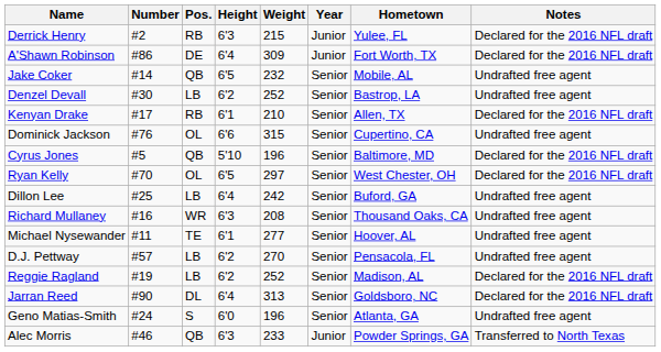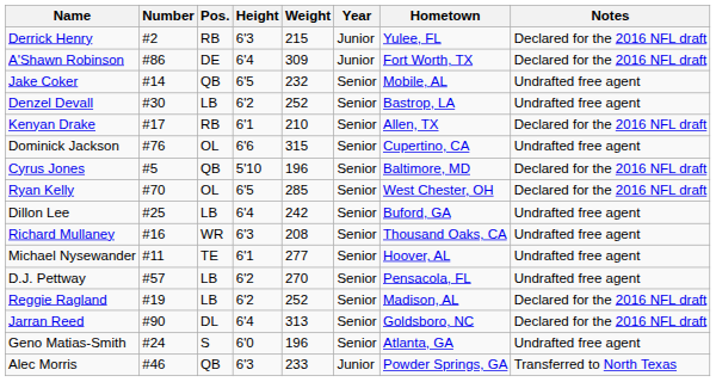 <table class="wikitable sortable">
 <tr>
 <th>Name</th>
 <th>Number</th>
 <th>Pos.</th>
 <th>Height</th>
 <th>Weight</th>
 <th>Year</th>
 <th>Hometown</th>
 <th class="unsortable">Notes</th>
 </tr>
 <tr>
 <td><a href='#'>Derrick Henry</a></td>
 <td>#2</td>
 <td>RB</td>
 <td>6'3</td>
 <td>215</td>
 <td>Junior</td>
 <td><a href='#'>Yulee, FL</a></td>
 <td>Declared for the <a href='#'>2016 NFL draft</a></td>
 </tr>
 <tr>
 <td><a href='#'>A'Shawn Robinson</a></td>
 <td>#86</td>
 <td>DE</td>
 <td>6'4</td>
 <td>309</td>
 <td>Junior</td>
 <td><a href='#'>Fort Worth, TX</a></td>
 <td>Declared for the <a href='#'>2016 NFL draft</a></td>
 </tr>
 <tr>
 <td><a href='#'>Jake Coker</a></td>
 <td>#14</td>
 <td>QB</td>
 <td>6'5</td>
 <td>232</td>
 <td>Senior</td>
 <td><a href='#'>Mobile, AL</a></td>
 <td>Undrafted free agent</td>
 </tr>
 <tr>
 <td><a href='#'>Denzel Devall</a></td>
 <td>#30</td>
 <td>LB</td>
 <td>6'2</td>
 <td>252</td>
 <td>Senior</td>
 <td><a href='#'>Bastrop, LA</a></td>
 <td>Undrafted free agent</td>
 </tr>
 <tr>
 <td><a href='#'>Kenyan Drake</a></td>
 <td>#17</td>
 <td>RB</td>
 <td>6'1</td>
 <td>210</td>
 <td>Senior</td>
 <td><a href='#'>Allen, TX</a></td>
 <td>Declared for the <a href='#'>2016 NFL draft</a></td>
 </tr>
 <tr>
 <td>Dominick Jackson</td>
 <td>#76</td>
 <td>OL</td>
 <td>6'6</td>
 <td>315</td>
 <td>Senior</td>
 <td><a href='#'>Cupertino, CA</a></td>
 <td>Undrafted free agent</td>
 </tr>
 <tr>
 <td><a href='#'>Cyrus Jones</a></td>
 <td>#5</td>
 <td>QB</td>
 <td>5'10</td>
 <td>196</td>
 <td>Senior</td>
 <td><a href='#'>Baltimore, MD</a></td>
 <td>Declared for the <a href='#'>2016 NFL draft</a></td>
 </tr>
 <tr>
 <td><a href='#'>Ryan Kelly</a></td>
 <td>#70</td>
 <td>OL</td>
 <td>6'5</td>
-<td>297</td>
+<td>285</td>
 <td>Senior</td>
 <td><a href='#'>West Chester, OH</a></td>
 <td>Declared for the <a href='#'>2016 NFL draft</a></td>
 </tr>
 <tr>
 <td>Dillon Lee</td>
 <td>#25</td>
 <td>LB</td>
 <td>6'4</td>
 <td>242</td>
 <td>Senior</td>
 <td><a href='#'>Buford, GA</a></td>
 <td>Undrafted free agent</td>
 </tr>
 <tr>
 <td><a href='#'>Richard Mullaney</a></td>
 <td>#16</td>
 <td>WR</td>
 <td>6'3</td>
 <td>208</td>
 <td>Senior</td>
 <td><a href='#'>Thousand Oaks, CA</a></td>
 <td>Undrafted free agent</td>
 </tr>
 <tr>
 <td>Michael Nysewander</td>
 <td>#11</td>
 <td>TE</td>
 <td>6'1</td>
 <td>277</td>
 <td>Senior</td>
 <td><a href='#'>Hoover, AL</a></td>
 <td>Undrafted free agent</td>
 </tr>
 <tr>
 <td>D.J. Pettway</td>
 <td>#57</td>
 <td>LB</td>
 <td>6'2</td>
 <td>270</td>
 <td>Senior</td>
 <td><a href='#'>Pensacola, FL</a></td>
 <td>Undrafted free agent</td>
 </tr>
 <tr>
 <td><a href='#'>Reggie Ragland</a></td>
 <td>#19</td>
 <td>LB</td>
 <td>6'2</td>
 <td>252</td>
 <td>Senior</td>
 <td><a href='#'>Madison, AL</a></td>
 <td>Declared for the <a href='#'>2016 NFL draft</a></td>
 </tr>
 <tr>
 <td><a href='#'>Jarran Reed</a></td>
 <td>#90</td>
 <td>DL</td>
 <td>6'4</td>
 <td>313</td>
 <td>Senior</td>
 <td><a href='#'>Goldsboro, NC</a></td>
 <td>Declared for the <a href='#'>2016 NFL draft</a></td>
 </tr>
 <tr>
 <td>Geno Matias-Smith</td>
 <td>#24</td>
 <td>S</td>
 <td>6'0</td>
 <td>196</td>
 <td>Senior</td>
 <td><a href='#'>Atlanta, GA</a></td>
 <td>Undrafted free agent</td>
 </tr>
 <tr>
 <td>Alec Morris</td>
 <td>#46</td>
 <td>QB</td>
 <td>6'3</td>
 <td>233</td>
 <td>Junior</td>
 <td><a href='#'>Powder Springs, GA</a></td>
 <td>Transferred to <a href='#'>North Texas</a></td>
 </tr>
 </table>
